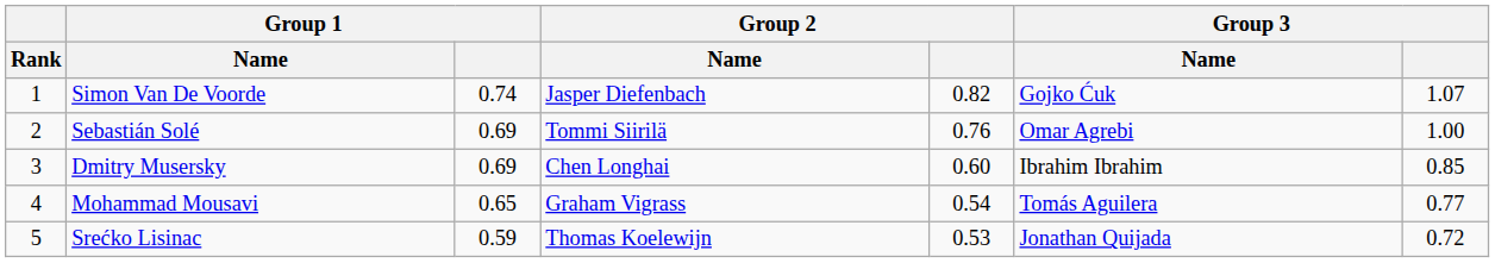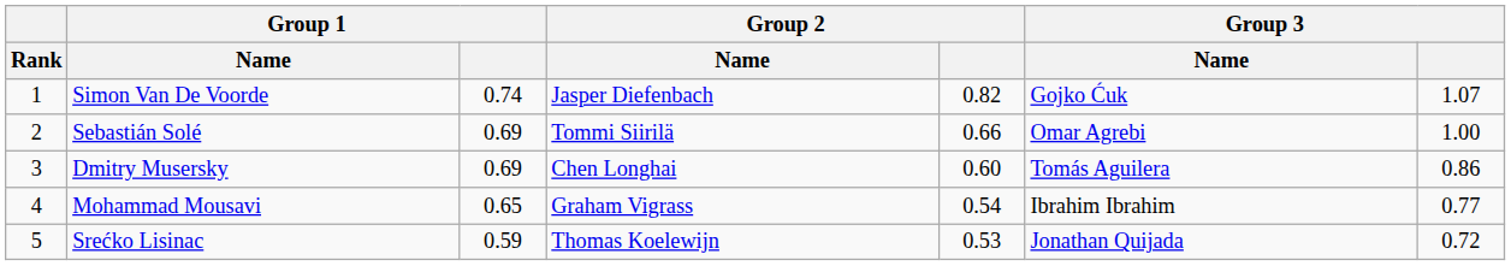 <table class="wikitable" style="font-size:90%">
 <tr>
 <th></th>
 <th colspan="2">Group 1</th>
 <th colspan="2">Group 2</th>
 <th colspan="2">Group 3</th>
 </tr>
 <tr>
 <th width=30>Rank</th>
 <th width=250>Name</th>
 <th width=50></th>
 <th width=250>Name</th>
 <th width=50></th>
 <th width=250>Name</th>
 <th width=50></th>
 </tr>
 <tr>
 <td align=center>1</td>
 <td> <a href='#'>Simon Van De Voorde</a></td>
 <td align=center>0.74</td>
 <td> <a href='#'>Jasper Diefenbach</a></td>
 <td align=center>0.82</td>
 <td> <a href='#'>Gojko Ćuk</a></td>
 <td align=center>1.07</td>
 </tr>
 <tr>
 <td align=center>2</td>
 <td> <a href='#'>Sebastián Solé</a></td>
 <td align=center>0.69</td>
 <td> <a href='#'>Tommi Siirilä</a></td>
-<td align=center>0.76</td>
+<td align=center>0.66</td>
 <td> <a href='#'>Omar Agrebi</a></td>
 <td align=center>1.00</td>
 </tr>
 <tr>
 <td align=center>3</td>
 <td> <a href='#'>Dmitry Musersky</a></td>
 <td align=center>0.69</td>
 <td> <a href='#'>Chen Longhai</a></td>
 <td align=center>0.60</td>
-<td> Ibrahim Ibrahim</td>
-<td align=center>0.85</td>
+<td> <a href='#'>Tomás Aguilera</a></td>
+<td align=center>0.86</td>
 </tr>
 <tr>
 <td align=center>4</td>
 <td> <a href='#'>Mohammad Mousavi</a></td>
 <td align=center>0.65</td>
 <td> <a href='#'>Graham Vigrass</a></td>
 <td align=center>0.54</td>
-<td> <a href='#'>Tomás Aguilera</a></td>
+<td> Ibrahim Ibrahim</td>
 <td align=center>0.77</td>
 </tr>
 <tr>
 <td align=center>5</td>
 <td> <a href='#'>Srećko Lisinac</a></td>
 <td align=center>0.59</td>
 <td> <a href='#'>Thomas Koelewijn</a></td>
 <td align=center>0.53</td>
 <td> <a href='#'>Jonathan Quijada</a></td>
 <td align=center>0.72</td>
 </tr>
 </table>
